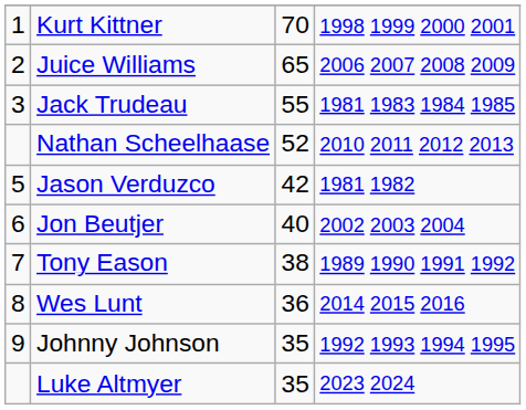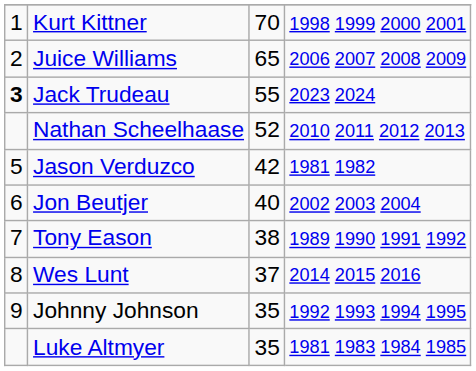 <table class="wikitable">
 <tr>
 </tr>
 <tr>
 <td>1</td>
 <td><a href='#'>Kurt Kittner</a></td>
 <td>70</td>
 <td style="font-size:80%;"><a href='#'>1998</a> <a href='#'>1999</a> <a href='#'>2000</a> <a href='#'>2001</a></td>
 </tr>
 <tr>
 <td>2</td>
 <td><a href='#'>Juice Williams</a></td>
 <td>65</td>
 <td style="font-size:80%;"><a href='#'>2006</a> <a href='#'>2007</a> <a href='#'>2008</a> <a href='#'>2009</a></td>
 </tr>
 <tr>
-<td>3</td>
+<td><strong>3</strong></td>
 <td><a href='#'>Jack Trudeau</a></td>
 <td>55</td>
-<td style="font-size:80%;"><a href='#'>1981</a> <a href='#'>1983</a> <a href='#'>1984</a> <a href='#'>1985</a></td>
+<td style="font-size:80%;"><a href='#'>2023</a> <a href='#'>2024</a></td>
 </tr>
 <tr>
 <td></td>
 <td><a href='#'>Nathan Scheelhaase</a></td>
 <td>52</td>
 <td style="font-size:80%;"><a href='#'>2010</a> <a href='#'>2011</a> <a href='#'>2012</a> <a href='#'>2013</a></td>
 </tr>
 <tr>
 <td>5</td>
 <td><a href='#'>Jason Verduzco</a></td>
 <td>42</td>
 <td style="font-size:80%;"><a href='#'>1981</a> <a href='#'>1982</a></td>
 </tr>
 <tr>
 <td>6</td>
 <td><a href='#'>Jon Beutjer</a></td>
 <td>40</td>
 <td style="font-size:80%;"><a href='#'>2002</a> <a href='#'>2003</a> <a href='#'>2004</a></td>
 </tr>
 <tr>
 <td>7</td>
 <td><a href='#'>Tony Eason</a></td>
 <td>38</td>
 <td style="font-size:80%;"><a href='#'>1989</a> <a href='#'>1990</a> <a href='#'>1991</a> <a href='#'>1992</a></td>
 </tr>
 <tr>
 <td>8</td>
 <td><a href='#'>Wes Lunt</a></td>
-<td>36</td>
+<td>37</td>
 <td style="font-size:80%;"><a href='#'>2014</a> <a href='#'>2015</a> <a href='#'>2016</a></td>
 </tr>
 <tr>
 <td>9</td>
 <td>Johnny Johnson</td>
 <td>35</td>
 <td style="font-size:80%;"><a href='#'>1992</a> <a href='#'>1993</a> <a href='#'>1994</a> <a href='#'>1995</a></td>
 </tr>
 <tr>
 <td></td>
 <td><a href='#'>Luke Altmyer</a></td>
 <td>35</td>
-<td style="font-size:80%;"><a href='#'>2023</a> <a href='#'>2024</a></td>
+<td style="font-size:80%;"><a href='#'>1981</a> <a href='#'>1983</a> <a href='#'>1984</a> <a href='#'>1985</a></td>
 </tr>
 </table>
